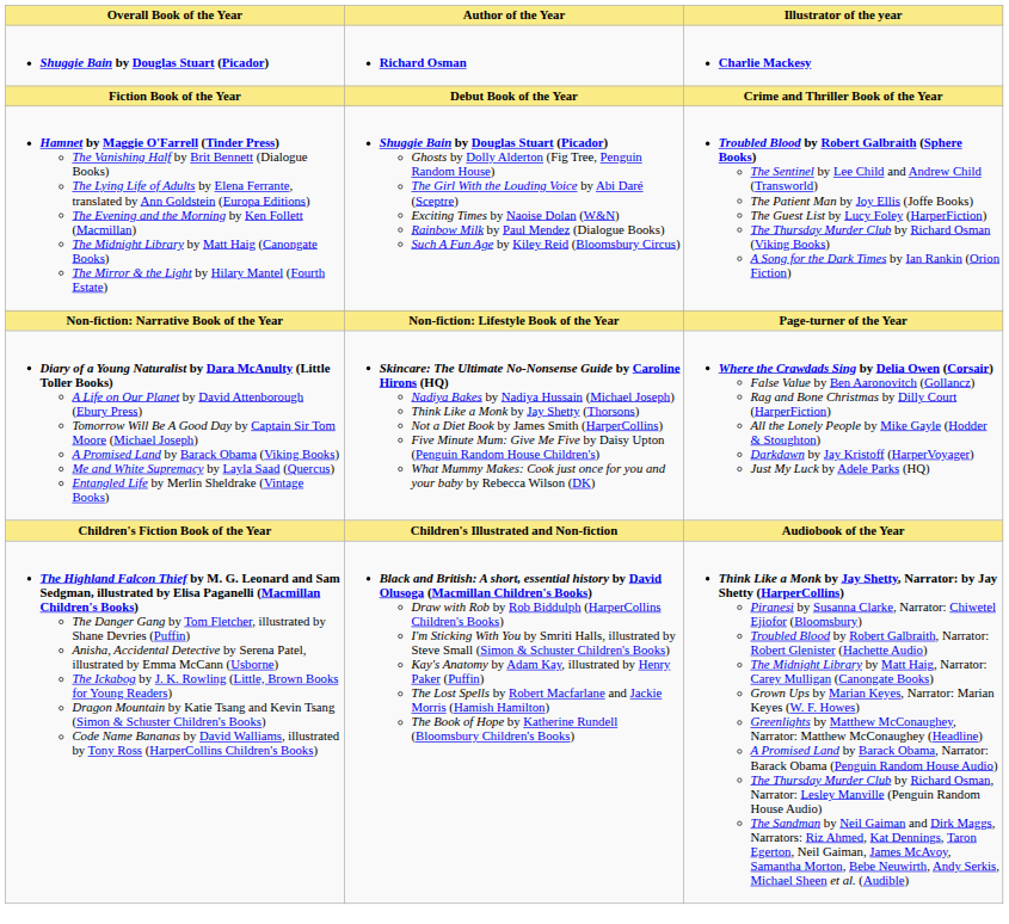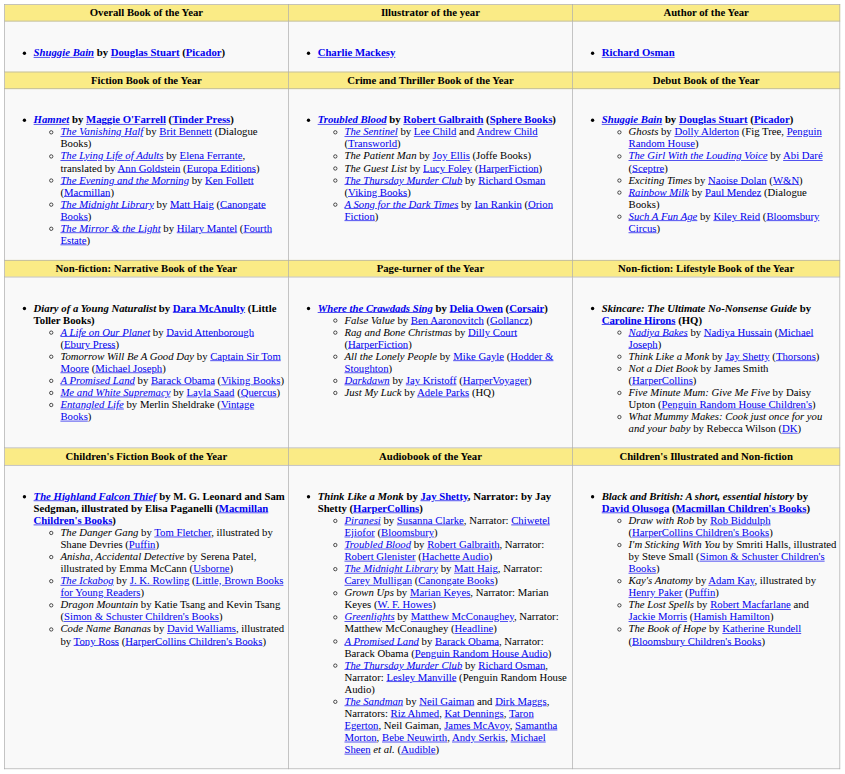 <table class="wikitable" style="font-size:100%">
 <tr>
 <th style="background:#FAEB86;" width="34%">Overall Book of the Year</th>
+<th style="background:#FAEB86;" width="33%">Illustrator of the year</th>
 <th style="background:#FAEB86;" width="33%">Author of the Year</th>
-<th style="background:#FAEB86;" width="33%">Illustrator of the year</th>
 </tr>
 <tr>
 <td valign="top"><br><ul><li><strong><em><a href='#'>Shuggie Bain</a></em></strong> <strong>by <a href='#'>Douglas Stuart</a> (<a href='#'>Picador</a>)</strong></li></ul></td>
+<td valign="top"><br><ul><li><strong><a href='#'>Charlie Mackesy</a></strong></li></ul></td>
 <td valign="top"><br><ul><li><strong><a href='#'>Richard Osman</a></strong></li></ul></td>
-<td valign="top"><br><ul><li><strong><a href='#'>Charlie Mackesy</a></strong></li></ul></td>
 </tr>
 <tr>
 <th style="background:#FAEB86;" width="34%">Fiction Book of the Year</th>
+<th style="background:#FAEB86;" width="33%">Crime and Thriller Book of the Year</th>
 <th style="background:#FAEB86;" width="33%">Debut Book of the Year</th>
-<th style="background:#FAEB86;" width="33%">Crime and Thriller Book of the Year</th>
 </tr>
 <tr>
 <td valign="top"><br><ul><li><strong><em><a href='#'>Hamnet</a></em></strong> <strong>by <a href='#'>Maggie O'Farrell</a> (<a href='#'>Tinder Press</a>)</strong><ul><li><em><a href='#'>The Vanishing Half</a></em> by <a href='#'>Brit Bennett</a> (Dialogue Books)</li><li><em><a href='#'>The Lying Life of Adults</a></em> by <a href='#'>Elena Ferrante</a>, translated by <a href='#'>Ann Goldstein</a> (<a href='#'>Europa Editions</a>)</li><li><em><a href='#'>The Evening and the Morning</a></em> by <a href='#'>Ken Follett</a> (<a href='#'>Macmillan</a>)</li><li><em><a href='#'>The Midnight Library</a></em> by <a href='#'>Matt Haig</a> (<a href='#'>Canongate Books</a>)</li><li><em><a href='#'>The Mirror & the Light</a></em> by <a href='#'>Hilary Mantel</a> (<a href='#'>Fourth Estate</a>)</li></ul></li></ul></td>
+<td valign="top"><br><ul><li><strong><em><a href='#'>Troubled Blood</a></em></strong> <strong>by <a href='#'>Robert Galbraith</a> (<a href='#'>Sphere Books</a>)</strong><ul><li><em><a href='#'>The Sentinel</a></em> by <a href='#'>Lee Child</a> and <a href='#'>Andrew Child</a> (<a href='#'>Transworld</a>)</li><li><em>The Patient Man</em> by <a href='#'>Joy Ellis</a> (Joffe Books)</li><li><em>The Guest List</em> by <a href='#'>Lucy Foley</a> (<a href='#'>HarperFiction</a>)</li><li><em><a href='#'>The Thursday Murder Club</a></em> by <a href='#'>Richard Osman</a> (<a href='#'>Viking Books</a>)</li><li><em><a href='#'>A Song for the Dark Times</a></em> by <a href='#'>Ian Rankin</a> (<a href='#'>Orion Fiction</a>)</li></ul></li></ul></td>
 <td valign="top"><br><ul><li><strong><em><a href='#'>Shuggie Bain</a></em></strong> <strong>by <a href='#'>Douglas Stuart</a> (<a href='#'>Picador</a>)</strong><ul><li><em>Ghosts</em> by <a href='#'>Dolly Alderton</a> (Fig Tree, <a href='#'>Penguin Random House</a>)</li><li><em><a href='#'>The Girl With the Louding Voice</a></em> by <a href='#'>Abi Daré</a> (<a href='#'>Sceptre</a>)</li><li><em>Exciting Times</em> by <a href='#'>Naoise Dolan</a> (<a href='#'>W&N</a>)</li><li><em><a href='#'>Rainbow Milk</a></em> by <a href='#'>Paul Mendez</a> (Dialogue Books)</li><li><em><a href='#'>Such A Fun Age</a></em> by <a href='#'>Kiley Reid</a> (<a href='#'>Bloomsbury Circus</a>)</li></ul></li></ul></td>
-<td valign="top"><br><ul><li><strong><em><a href='#'>Troubled Blood</a></em></strong> <strong>by <a href='#'>Robert Galbraith</a> (<a href='#'>Sphere Books</a>)</strong><ul><li><em><a href='#'>The Sentinel</a></em> by <a href='#'>Lee Child</a> and <a href='#'>Andrew Child</a> (<a href='#'>Transworld</a>)</li><li><em>The Patient Man</em> by <a href='#'>Joy Ellis</a> (Joffe Books)</li><li><em>The Guest List</em> by <a href='#'>Lucy Foley</a> (<a href='#'>HarperFiction</a>)</li><li><em><a href='#'>The Thursday Murder Club</a></em> by <a href='#'>Richard Osman</a> (<a href='#'>Viking Books</a>)</li><li><em><a href='#'>A Song for the Dark Times</a></em> by <a href='#'>Ian Rankin</a> (<a href='#'>Orion Fiction</a>)</li></ul></li></ul></td>
 </tr>
 <tr>
 <th style="background:#FAEB86;" width="34%">Non-fiction: Narrative Book of the Year</th>
+<th style="background:#FAEB86;" width="34%">Page-turner of the Year</th>
 <th style="background:#FAEB86;" width="34%">Non-fiction: Lifestyle Book of the Year</th>
-<th style="background:#FAEB86;" width="34%">Page-turner of the Year</th>
 </tr>
 <tr>
 <td valign="top"><br><ul><li><strong><em>Diary of a Young Naturalist</em></strong> <strong>by <a href='#'>Dara McAnulty</a> (Little Toller Books)</strong><ul><li><em><a href='#'>A Life on Our Planet</a></em> by <a href='#'>David Attenborough</a> (<a href='#'>Ebury Press</a>)</li><li><em>Tomorrow Will Be A Good Day</em> by <a href='#'>Captain Sir Tom Moore</a> (<a href='#'>Michael Joseph</a>)</li><li><em><a href='#'>A Promised Land</a></em> by <a href='#'>Barack Obama</a> (<a href='#'>Viking Books</a>)</li><li><em><a href='#'>Me and White Supremacy</a></em> by <a href='#'>Layla Saad</a> (<a href='#'>Quercus</a>)</li><li><em><a href='#'>Entangled Life</a></em> by Merlin Sheldrake (<a href='#'>Vintage Books</a>)</li></ul></li></ul></td>
+<td valign="top"><br><ul><li><strong><em><a href='#'>Where the Crawdads Sing</a></em></strong> <strong>by <a href='#'>Delia Owen</a> (<a href='#'>Corsair</a>)</strong><ul><li><em>False Value</em> by <a href='#'>Ben Aaronovitch</a> (<a href='#'>Gollancz</a>)</li><li><em>Rag and Bone Christmas</em> by <a href='#'>Dilly Court</a> (<a href='#'>HarperFiction</a>)</li><li><em>All the Lonely People</em> by <a href='#'>Mike Gayle</a> (<a href='#'>Hodder & Stoughton</a>)</li><li><em><a href='#'>Darkdawn</a></em> by <a href='#'>Jay Kristoff</a> (<a href='#'>HarperVoyager</a>)</li><li><em>Just My Luck</em> by <a href='#'>Adele Parks</a> (HQ)</li></ul></li></ul></td>
 <td valign="top"><br><ul><li><strong><em>Skincare: The Ultimate No-Nonsense Guide</em></strong> <strong>by <a href='#'>Caroline Hirons</a> (HQ)</strong><ul><li><em><a href='#'>Nadiya Bakes</a></em> by <a href='#'>Nadiya Hussain</a> (<a href='#'>Michael Joseph</a>)</li><li><em>Think Like a Monk</em> by <a href='#'>Jay Shetty</a> (<a href='#'>Thorsons</a>)</li><li><em>Not a Diet Book</em> by James Smith (<a href='#'>HarperCollins</a>)</li><li><em>Five Minute Mum: Give Me Five</em> by  Daisy Upton (<a href='#'>Penguin Random House Children's</a>)</li><li><em>What Mummy Makes: Cook just once for you and your baby</em> by Rebecca  Wilson (<a href='#'>DK</a>)</li></ul></li></ul></td>
-<td valign="top"><br><ul><li><strong><em><a href='#'>Where the Crawdads Sing</a></em></strong> <strong>by <a href='#'>Delia Owen</a> (<a href='#'>Corsair</a>)</strong><ul><li><em>False Value</em> by <a href='#'>Ben Aaronovitch</a> (<a href='#'>Gollancz</a>)</li><li><em>Rag and Bone Christmas</em> by <a href='#'>Dilly Court</a> (<a href='#'>HarperFiction</a>)</li><li><em>All the Lonely People</em> by <a href='#'>Mike Gayle</a> (<a href='#'>Hodder & Stoughton</a>)</li><li><em><a href='#'>Darkdawn</a></em> by <a href='#'>Jay Kristoff</a> (<a href='#'>HarperVoyager</a>)</li><li><em>Just My Luck</em> by <a href='#'>Adele Parks</a> (HQ)</li></ul></li></ul></td>
 </tr>
 <tr>
 <th style="background:#FAEB86;" width="34%">Children's Fiction Book of the Year</th>
+<th style="background:#FAEB86;" width="34%">Audiobook of the Year</th>
 <th style="background:#FAEB86;" width="34%">Children's Illustrated and Non-fiction</th>
-<th style="background:#FAEB86;" width="34%">Audiobook of the Year</th>
 </tr>
 <tr>
 <td valign="top"><br><ul><li><strong><em><a href='#'>The Highland Falcon Thief</a></em></strong> <strong>by M. G. Leonard and Sam Sedgman, illustrated by Elisa Paganelli (<a href='#'>Macmillan Children's Books</a>)</strong><ul><li><em>The Danger Gang</em> by <a href='#'>Tom Fletcher</a>, illustrated by Shane Devries (<a href='#'>Puffin</a>)</li><li><em>Anisha, Accidental Detective</em> by Serena Patel, illustrated by Emma McCann (<a href='#'>Usborne</a>)</li><li><em><a href='#'>The Ickabog</a></em> by <a href='#'>J. K. Rowling</a> (<a href='#'>Little, Brown Books for Young Readers</a>)</li><li><em>Dragon Mountain</em> by Katie Tsang and Kevin Tsang (<a href='#'>Simon & Schuster Children's Books</a>)</li><li><em>Code Name Bananas</em> by <a href='#'>David Walliams</a>, illustrated by <a href='#'>Tony Ross</a> (<a href='#'>HarperCollins Children's Books</a>)</li></ul></li></ul></td>
+<td valign="top"><br><ul><li><strong><em>Think Like a Monk</em></strong> <strong>by <a href='#'>Jay Shetty</a>, Narrator: by Jay Shetty (<a href='#'>HarperCollins</a>)</strong><ul><li><em><a href='#'>Piranesi</a></em> by <a href='#'>Susanna Clarke</a>, Narrator: <a href='#'>Chiwetel Ejiofor</a> (<a href='#'>Bloomsbury</a>)</li><li><em><a href='#'>Troubled Blood</a></em> by <a href='#'>Robert Galbraith</a>, Narrator: <a href='#'>Robert Glenister</a> (<a href='#'>Hachette Audio</a>)</li><li><em><a href='#'>The Midnight Library</a></em> by <a href='#'>Matt Haig</a>, Narrator: <a href='#'>Carey Mulligan</a> (<a href='#'>Canongate Books</a>)</li><li><em>Grown Ups</em> by <a href='#'>Marian Keyes</a>, Narrator: Marian Keyes (<a href='#'>W. F. Howes</a>)</li><li><em><a href='#'>Greenlights</a></em> by <a href='#'>Matthew McConaughey</a>, Narrator: Matthew McConaughey (<a href='#'>Headline</a>)</li><li><em><a href='#'>A Promised Land</a></em> by <a href='#'>Barack Obama</a>, Narrator: Barack Obama (<a href='#'>Penguin Random House Audio</a>)</li><li><em><a href='#'>The Thursday Murder Club</a></em> by <a href='#'>Richard Osman</a>, Narrator: <a href='#'>Lesley Manville</a> (Penguin Random House Audio)</li><li><em><a href='#'>The Sandman</a></em> by <a href='#'>Neil Gaiman</a> and <a href='#'>Dirk Maggs</a>, Narrators: <a href='#'>Riz Ahmed</a>, <a href='#'>Kat Dennings</a>, <a href='#'>Taron Egerton</a>, Neil Gaiman, <a href='#'>James McAvoy</a>, <a href='#'>Samantha Morton</a>, <a href='#'>Bebe Neuwirth</a>, <a href='#'>Andy Serkis</a>, <a href='#'>Michael Sheen</a> <em>et al.</em> (<a href='#'>Audible</a>)</li></ul></li></ul></td>
 <td valign="top"><br><ul><li><strong><em>Black and British: A short, essential history</em></strong> <strong>by <a href='#'>David Olusoga</a> (<a href='#'>Macmillan Children's Books</a>)</strong><ul><li><em>Draw with Rob</em> by <a href='#'>Rob Biddulph</a> (<a href='#'>HarperCollins Children's Books</a>)</li><li><em>I'm Sticking With You</em> by Smriti Halls, illustrated by Steve Small (<a href='#'>Simon & Schuster Children's Books</a>)</li><li><em>Kay's Anatomy</em> by <a href='#'>Adam Kay</a>, illustrated by <a href='#'>Henry Paker</a> (<a href='#'>Puffin</a>)</li><li><em>The Lost Spells</em> by <a href='#'>Robert Macfarlane</a> and <a href='#'>Jackie Morris</a> (<a href='#'>Hamish Hamilton</a>)</li><li><em>The Book of Hope</em> by <a href='#'>Katherine Rundell</a> (<a href='#'>Bloomsbury Children's Books</a>)</li></ul></li></ul></td>
-<td valign="top"><br><ul><li><strong><em>Think Like a Monk</em></strong> <strong>by <a href='#'>Jay Shetty</a>, Narrator: by Jay Shetty (<a href='#'>HarperCollins</a>)</strong><ul><li><em><a href='#'>Piranesi</a></em> by <a href='#'>Susanna Clarke</a>, Narrator: <a href='#'>Chiwetel Ejiofor</a> (<a href='#'>Bloomsbury</a>)</li><li><em><a href='#'>Troubled Blood</a></em> by <a href='#'>Robert Galbraith</a>, Narrator: <a href='#'>Robert Glenister</a> (<a href='#'>Hachette Audio</a>)</li><li><em><a href='#'>The Midnight Library</a></em> by <a href='#'>Matt Haig</a>, Narrator: <a href='#'>Carey Mulligan</a> (<a href='#'>Canongate Books</a>)</li><li><em>Grown Ups</em> by <a href='#'>Marian Keyes</a>, Narrator: Marian Keyes (<a href='#'>W. F. Howes</a>)</li><li><em><a href='#'>Greenlights</a></em> by <a href='#'>Matthew McConaughey</a>, Narrator: Matthew McConaughey (<a href='#'>Headline</a>)</li><li><em><a href='#'>A Promised Land</a></em> by <a href='#'>Barack Obama</a>, Narrator: Barack Obama (<a href='#'>Penguin Random House Audio</a>)</li><li><em><a href='#'>The Thursday Murder Club</a></em> by <a href='#'>Richard Osman</a>, Narrator: <a href='#'>Lesley Manville</a> (Penguin Random House Audio)</li><li><em><a href='#'>The Sandman</a></em> by <a href='#'>Neil Gaiman</a> and <a href='#'>Dirk Maggs</a>, Narrators: <a href='#'>Riz Ahmed</a>, <a href='#'>Kat Dennings</a>, <a href='#'>Taron Egerton</a>, Neil Gaiman, <a href='#'>James McAvoy</a>, <a href='#'>Samantha Morton</a>, <a href='#'>Bebe Neuwirth</a>, <a href='#'>Andy Serkis</a>, <a href='#'>Michael Sheen</a> <em>et al.</em> (<a href='#'>Audible</a>)</li></ul></li></ul></td>
 </tr>
 </table>
